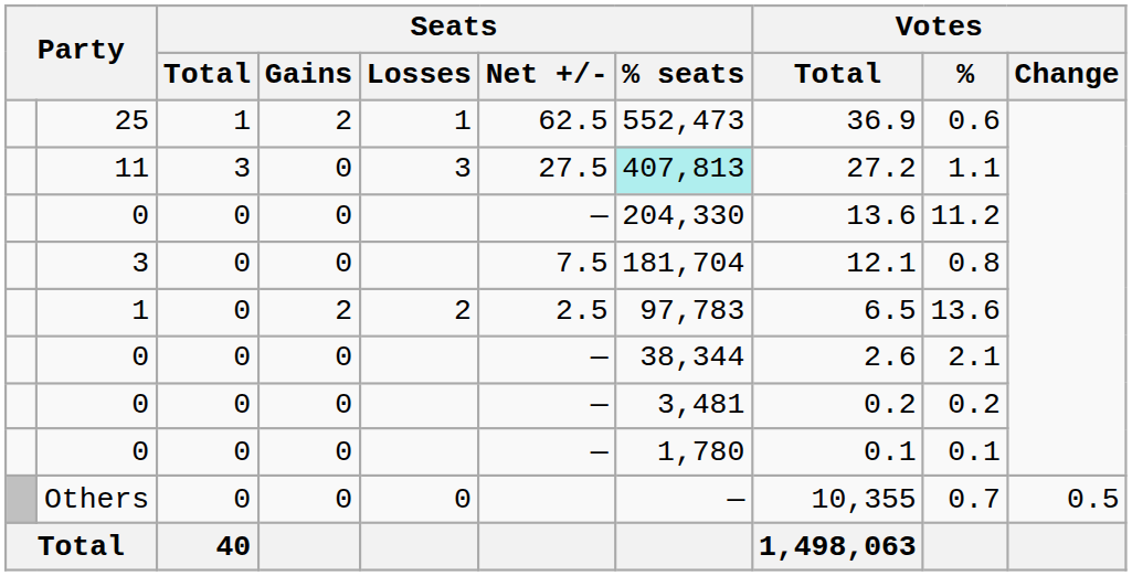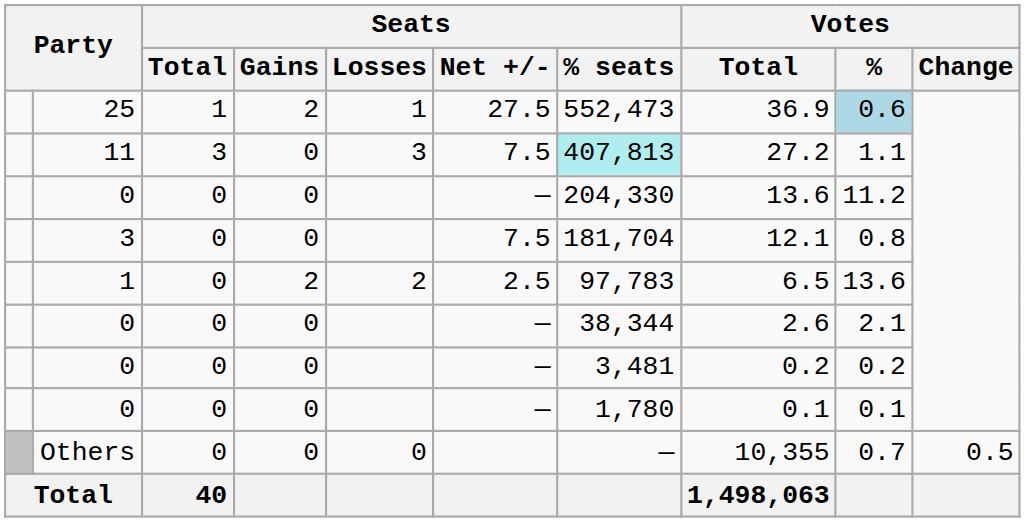 <table class="wikitable" style="text-align:right; font-size:95%;">
 <tr>
 <th colspan="2" rowspan="2">Party</th>
 <th colspan="5">Seats</th>
 <th colspan="3">Votes</th>
 </tr>
 <tr>
 <th>Total</th>
 <th>Gains</th>
 <th>Losses</th>
 <th>Net +/-</th>
 <th>% seats</th>
 <th>Total</th>
 <th>%</th>
 <th>Change</th>
 </tr>
 <tr>
 <td></td>
 <td>25</td>
 <td>1</td>
 <td>2</td>
 <td>1</td>
-<td>62.5</td>
+<td>27.5</td>
 <td>552,473</td>
 <td>36.9</td>
-<td>0.6</td>
+<td style="background: lightblue;">0.6</td>
 </tr>
 <tr>
 <td></td>
 <td>11</td>
 <td>3</td>
 <td>0</td>
 <td>3</td>
-<td>27.5</td>
+<td>7.5</td>
 <td style="background: paleturquoise;">407,813</td>
 <td>27.2</td>
 <td>1.1</td>
 </tr>
 <tr>
 <td></td>
 <td>0</td>
 <td>0</td>
 <td>0</td>
 <td></td>
 <td>—</td>
 <td>204,330</td>
 <td>13.6</td>
 <td>11.2</td>
 </tr>
 <tr>
 <td></td>
 <td>3</td>
 <td>0</td>
 <td>0</td>
 <td></td>
 <td>7.5</td>
 <td>181,704</td>
 <td>12.1</td>
 <td>0.8</td>
 </tr>
 <tr>
 <td></td>
 <td>1</td>
 <td>0</td>
 <td>2</td>
 <td>2</td>
 <td>2.5</td>
 <td>97,783</td>
 <td>6.5</td>
 <td>13.6</td>
 </tr>
 <tr>
 <td></td>
 <td>0</td>
 <td>0</td>
 <td>0</td>
 <td></td>
 <td>—</td>
 <td>38,344</td>
 <td>2.6</td>
 <td>2.1</td>
 </tr>
 <tr>
 <td></td>
 <td>0</td>
 <td>0</td>
 <td>0</td>
 <td></td>
 <td>—</td>
 <td>3,481</td>
 <td>0.2</td>
 <td>0.2</td>
 </tr>
 <tr>
 <td></td>
 <td>0</td>
 <td>0</td>
 <td>0</td>
 <td></td>
 <td>—</td>
 <td>1,780</td>
 <td>0.1</td>
 <td>0.1</td>
 </tr>
 <tr>
 <td style="color:inherit;background:silver;"> </td>
 <td align=left>Others</td>
 <td>0</td>
 <td>0</td>
 <td>0</td>
 <td></td>
 <td>—</td>
 <td>10,355</td>
 <td>0.7</td>
 <td>0.5</td>
 </tr>
 <tr>
 <th colspan="2">Total</th>
 <th style="text-align: right;">40</th>
 <th style="text-align: right;"></th>
 <th style="text-align: right;"></th>
 <th></th>
 <th></th>
 <th style="text-align: right;">1,498,063</th>
 <th></th>
 <th style="text-align: right;"></th>
 </tr>
 </table>
